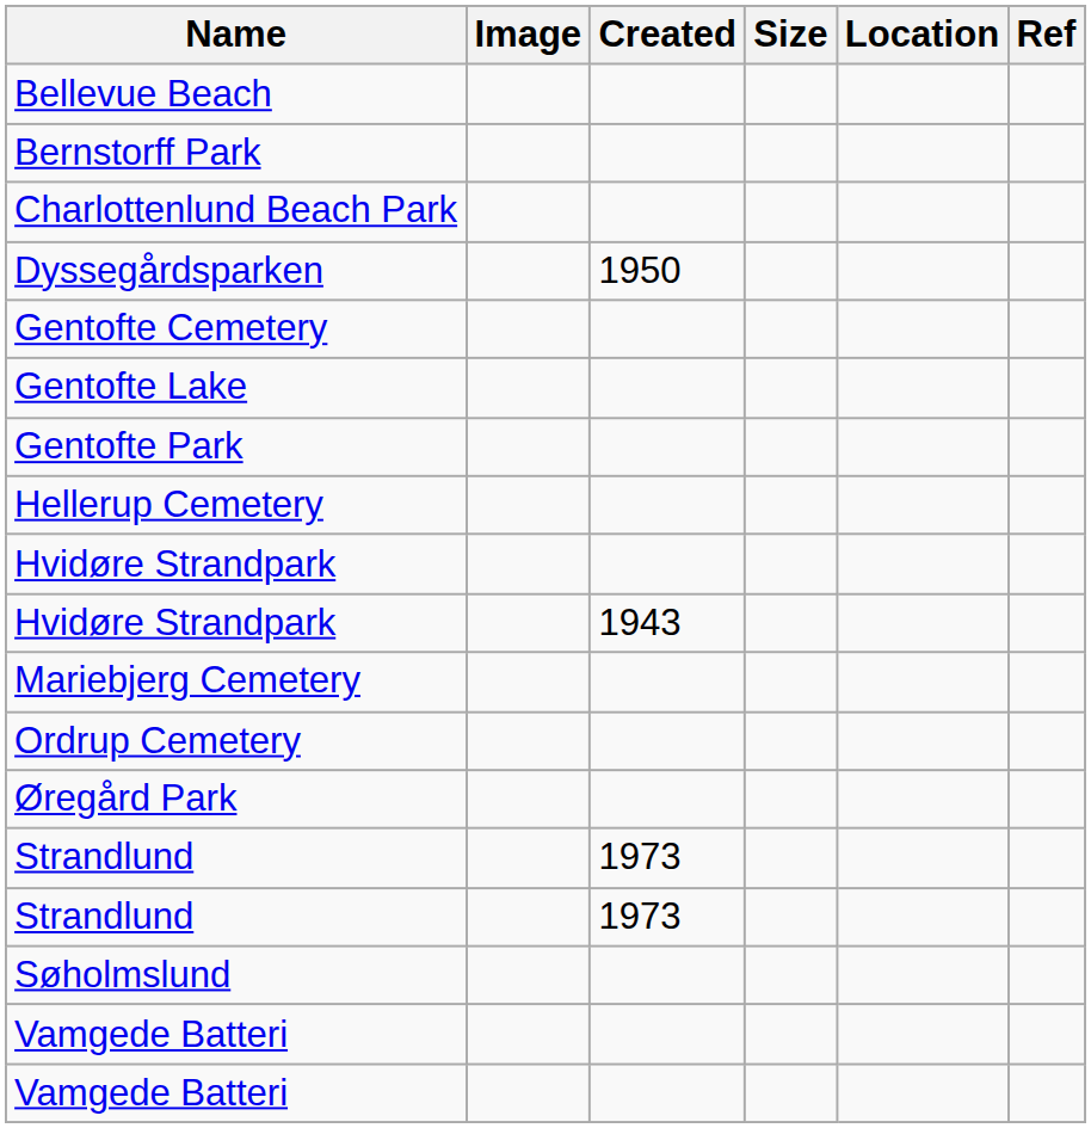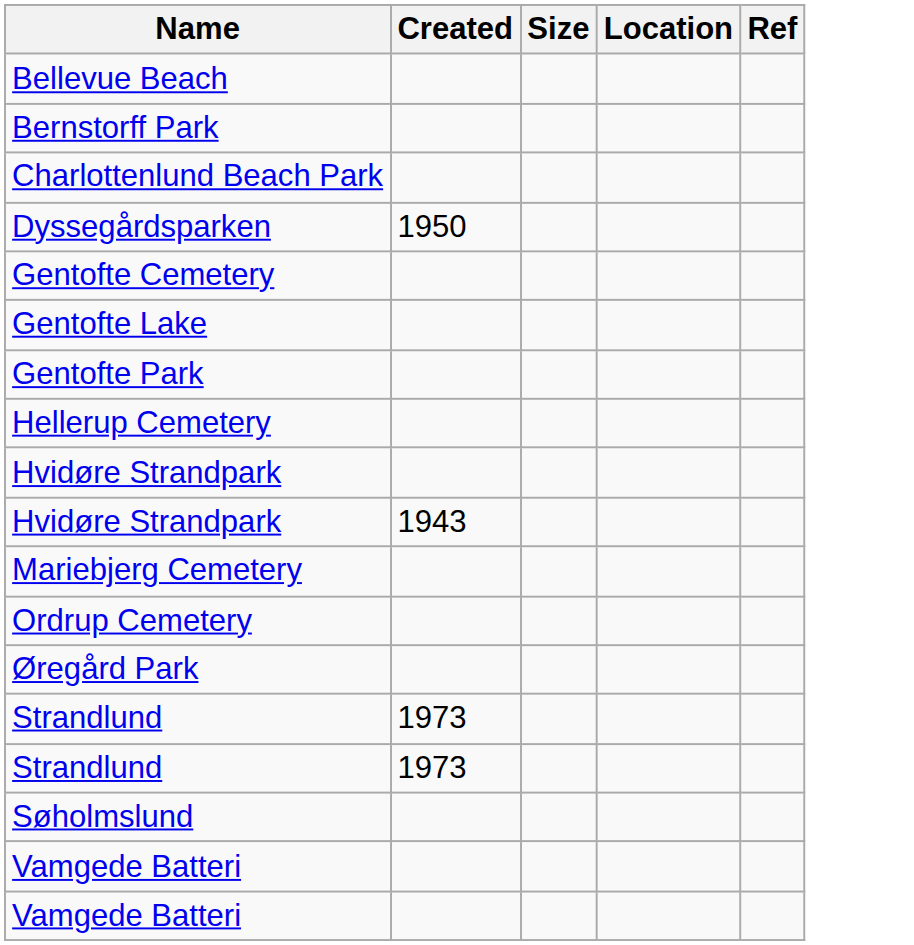 <table class="wikitable sortable">
 <tr>
 <th>Name</th>
-<th>Image</th>
 <th>Created</th>
 <th>Size</th>
 <th>Location</th>
 <th>Ref</th>
 </tr>
 <tr>
 <td><a href='#'>Bellevue Beach</a></td>
 <td></td>
 <td></td>
 <td></td>
 <td></td>
-<td></td>
 </tr>
 <tr>
 <td><a href='#'>Bernstorff Park</a></td>
-<td></td>
 <td></td>
 <td></td>
 <td></td>
 <td></td>
 </tr>
 <tr>
 <td><a href='#'>Charlottenlund Beach Park</a></td>
 <td></td>
 <td></td>
 <td></td>
 <td></td>
-<td></td>
 </tr>
 <tr>
 <td><a href='#'>Dyssegårdsparken</a></td>
-<td></td>
 <td>1950</td>
 <td></td>
 <td></td>
 <td></td>
 </tr>
 <tr>
 <td><a href='#'>Gentofte Cemetery</a></td>
 <td></td>
 <td></td>
 <td></td>
 <td></td>
-<td></td>
 </tr>
 <tr>
 <td><a href='#'>Gentofte Lake</a></td>
-<td></td>
 <td></td>
 <td></td>
 <td></td>
 <td></td>
 </tr>
 <tr>
 <td><a href='#'>Gentofte Park</a></td>
 <td></td>
 <td></td>
 <td></td>
 <td></td>
-<td></td>
 </tr>
 <tr>
 <td><a href='#'>Hellerup Cemetery</a></td>
-<td></td>
 <td></td>
 <td></td>
 <td></td>
 <td></td>
 </tr>
 <tr>
 <td><a href='#'>Hvidøre Strandpark</a></td>
 <td></td>
 <td></td>
 <td></td>
 <td></td>
-<td></td>
 </tr>
 <tr>
 <td><a href='#'>Hvidøre Strandpark</a></td>
-<td></td>
 <td>1943</td>
 <td></td>
 <td></td>
 <td></td>
 </tr>
 <tr>
 <td><a href='#'>Mariebjerg Cemetery</a></td>
 <td></td>
 <td></td>
 <td></td>
 <td></td>
-<td></td>
 </tr>
 <tr>
 <td><a href='#'>Ordrup Cemetery</a></td>
-<td></td>
 <td></td>
 <td></td>
 <td></td>
 <td></td>
 </tr>
 <tr>
 <td><a href='#'>Øregård Park</a></td>
 <td></td>
 <td></td>
 <td></td>
 <td></td>
-<td></td>
 </tr>
 <tr>
 <td><a href='#'>Strandlund</a></td>
-<td></td>
 <td>1973</td>
 <td></td>
 <td></td>
 <td></td>
 </tr>
 <tr>
 <td><a href='#'>Strandlund</a></td>
-<td></td>
 <td>1973</td>
 <td></td>
 <td></td>
 <td></td>
 </tr>
 <tr>
 <td><a href='#'>Søholmslund</a></td>
 <td></td>
 <td></td>
 <td></td>
 <td></td>
-<td></td>
 </tr>
 <tr>
 <td><a href='#'>Vamgede Batteri</a></td>
-<td></td>
 <td></td>
 <td></td>
 <td></td>
 <td></td>
 </tr>
 <tr>
 <td><a href='#'>Vamgede Batteri</a></td>
 <td></td>
 <td></td>
 <td></td>
 <td></td>
-<td></td>
 </tr>
 </table>
